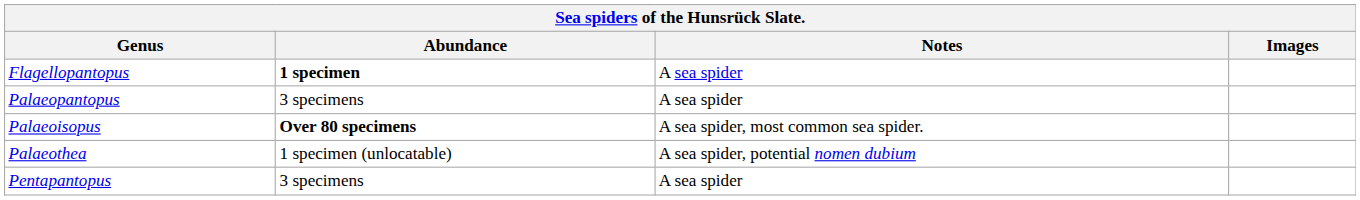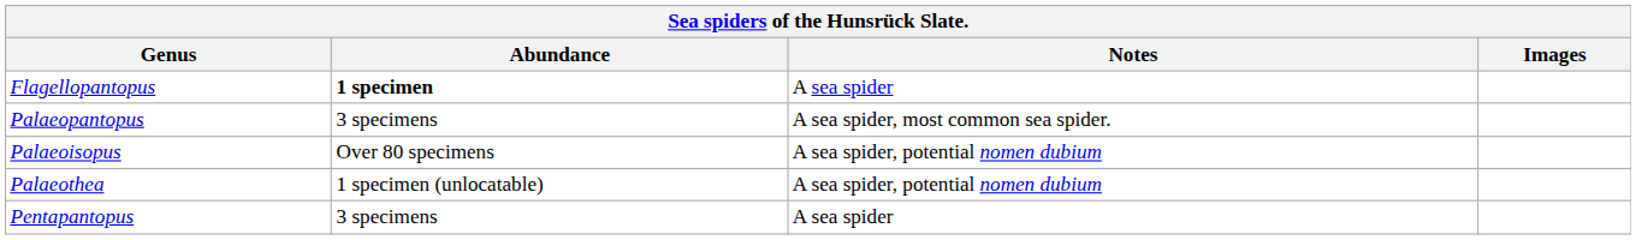 <table class="wikitable sortable" style="background:white; width:100%;">
 <tr>
 <th colspan="5" align="center"><a href='#'>Sea spiders</a> of the Hunsrück Slate.</th>
 </tr>
 <tr>
 <th>Genus</th>
 <th>Abundance</th>
 <th>Notes</th>
 <th>Images</th>
 </tr>
 <tr>
 <td><em><a href='#'>Flagellopantopus</a></em></td>
 <td><strong>1 specimen</strong></td>
 <td>A <a href='#'>sea spider</a></td>
 <td></td>
 </tr>
 <tr>
 <td><em><a href='#'>Palaeopantopus</a></em></td>
 <td>3 specimens</td>
-<td>A sea spider</td>
+<td>A sea spider, most common sea spider.</td>
 <td></td>
 </tr>
 <tr>
 <td><em><a href='#'>Palaeoisopus</a></em></td>
-<td><strong>Over 80 specimens</strong></td>
-<td>A sea spider, most common sea spider.</td>
+<td>Over 80 specimens</td>
+<td>A sea spider, potential <em><a href='#'>nomen dubium</a></em></td>
 <td></td>
 </tr>
 <tr>
 <td><em><a href='#'>Palaeothea</a></em></td>
 <td>1 specimen (unlocatable)</td>
 <td>A sea spider, potential <em><a href='#'>nomen dubium</a></em></td>
 <td></td>
 </tr>
 <tr>
 <td><em><a href='#'>Pentapantopus</a></em></td>
 <td>3 specimens</td>
 <td>A sea spider</td>
 <td></td>
 </tr>
 </table>
